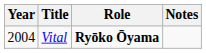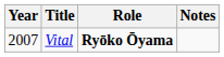 <table class="wikitable sortable">
 <tr>
 <th>Year</th>
 <th>Title</th>
 <th>Role</th>
 <th>Notes</th>
 </tr>
 <tr>
-<td>2004</td>
+<td>2007</td>
 <td><em><a href='#'>Vital</a></em></td>
 <td><strong>Ryōko Ōyama</strong></td>
 <td></td>
 </tr>
 </table>
